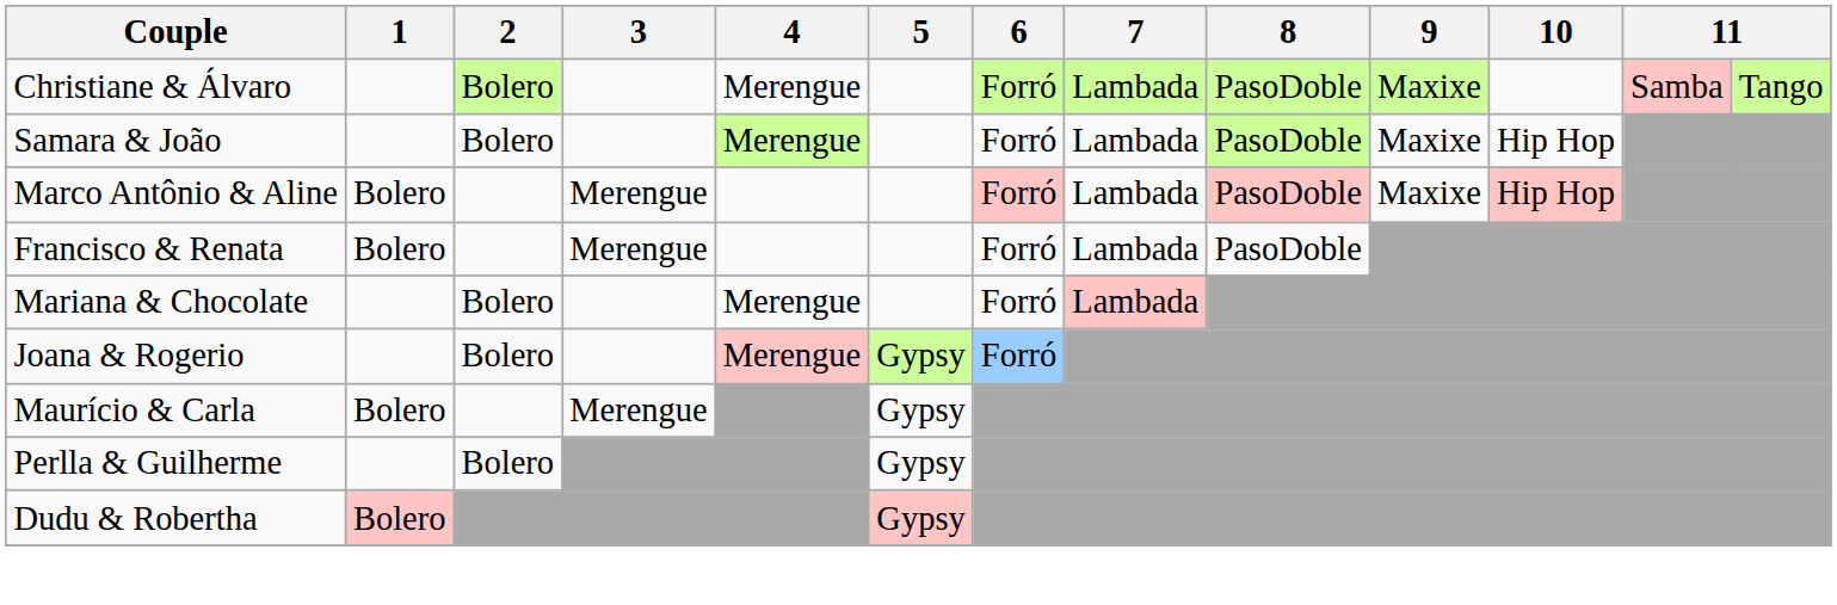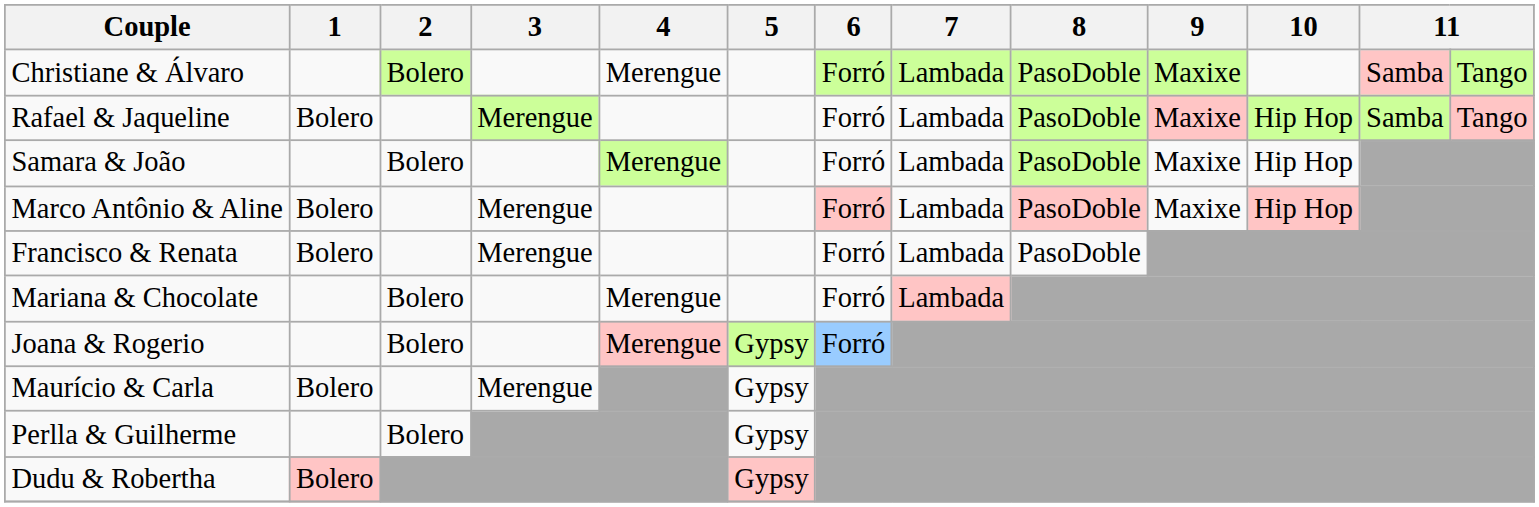 <table class="wikitable" align="center">
 <tr>
 <th>Couple</th>
 <th>1</th>
 <th>2</th>
 <th>3</th>
 <th>4</th>
 <th>5</th>
 <th>6</th>
 <th>7</th>
 <th>8</th>
 <th>9</th>
 <th>10</th>
 <th colspan=2>11</th>
 </tr>
 <tr>
 <td align="left">Christiane & Álvaro</td>
 <td></td>
 <td bgcolor="CCFF99">Bolero</td>
 <td></td>
 <td>Merengue</td>
 <td></td>
 <td bgcolor="CCFF99">Forró</td>
 <td bgcolor="CCFF99">Lambada</td>
 <td bgcolor="CCFF99">PasoDoble</td>
 <td bgcolor="CCFF99">Maxixe</td>
 <td></td>
 <td bgcolor="FFC5C5">Samba</td>
 <td bgcolor="CCFF99">Tango</td>
+</tr>
+<tr>
+<td align="left">Rafael & Jaqueline</td>
+<td>Bolero</td>
+<td></td>
+<td bgcolor="CCFF99">Merengue</td>
+<td></td>
+<td></td>
+<td>Forró</td>
+<td>Lambada</td>
+<td bgcolor="CCFF99">PasoDoble</td>
+<td bgcolor="FFC5C5">Maxixe</td>
+<td bgcolor="CCFF99">Hip Hop</td>
+<td bgcolor="CCFF99">Samba</td>
+<td bgcolor="FFC5C5">Tango</td>
 </tr>
 <tr>
 <td align="left">Samara & João</td>
 <td></td>
 <td>Bolero</td>
 <td></td>
 <td bgcolor="CCFF99">Merengue</td>
 <td></td>
 <td>Forró</td>
 <td>Lambada</td>
 <td bgcolor="CCFF99">PasoDoble</td>
 <td>Maxixe</td>
 <td>Hip Hop</td>
 <td bgcolor="A9A9A9" colspan=2></td>
 </tr>
 <tr>
 <td align="left">Marco Antônio & Aline</td>
 <td>Bolero</td>
 <td></td>
 <td>Merengue</td>
 <td></td>
 <td></td>
 <td bgcolor="FFC5C5">Forró</td>
 <td>Lambada</td>
 <td bgcolor="FFC5C5">PasoDoble</td>
 <td>Maxixe</td>
 <td bgcolor="FFC5C5">Hip Hop</td>
 <td bgcolor="A9A9A9" colspan=2></td>
 </tr>
 <tr>
 <td align="left">Francisco & Renata</td>
 <td>Bolero</td>
 <td></td>
 <td>Merengue</td>
 <td></td>
 <td></td>
 <td>Forró</td>
 <td>Lambada</td>
 <td>PasoDoble</td>
 <td bgcolor="A9A9A9" colspan=4></td>
 </tr>
 <tr>
 <td align="left">Mariana & Chocolate</td>
 <td></td>
 <td>Bolero</td>
 <td></td>
 <td>Merengue</td>
 <td></td>
 <td>Forró</td>
 <td bgcolor="FFC5C5">Lambada</td>
 <td bgcolor="A9A9A9" colspan=5></td>
 </tr>
 <tr>
 <td align="left">Joana & Rogerio</td>
 <td></td>
 <td>Bolero</td>
 <td></td>
 <td bgcolor="FFC5C5">Merengue</td>
 <td bgcolor="CCFF99">Gypsy</td>
 <td bgcolor="99CCFF">Forró</td>
 <td bgcolor="A9A9A9" colspan=6></td>
 </tr>
 <tr>
 <td align="left">Maurício & Carla</td>
 <td>Bolero</td>
 <td></td>
 <td>Merengue</td>
 <td bgcolor="A9A9A9" colspan=1></td>
 <td>Gypsy</td>
 <td bgcolor="A9A9A9" colspan=7></td>
 </tr>
 <tr>
 <td align="left">Perlla & Guilherme</td>
 <td></td>
 <td>Bolero</td>
 <td bgcolor="A9A9A9" colspan=2></td>
 <td>Gypsy</td>
 <td bgcolor="A9A9A9" colspan=7></td>
 </tr>
 <tr>
 <td align="left">Dudu & Robertha</td>
 <td bgcolor="FFC5C5">Bolero</td>
 <td bgcolor="A9A9A9" colspan=3></td>
 <td bgcolor="FFC5C5">Gypsy</td>
 <td bgcolor="A9A9A9" colspan=7></td>
 </tr>
 <tr>
 </tr>
 </table>
